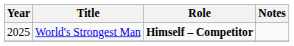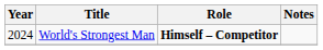 <table class="wikitable sortable">
 <tr>
 <th>Year</th>
 <th>Title</th>
 <th>Role</th>
 <th>Notes</th>
 </tr>
 <tr>
-<td>2025</td>
+<td>2024</td>
 <td><a href='#'>World's Strongest Man</a></td>
 <td><strong>Himself – Competitor</strong></td>
 <td></td>
 </tr>
 <tr>
 </tr>
 </table>
